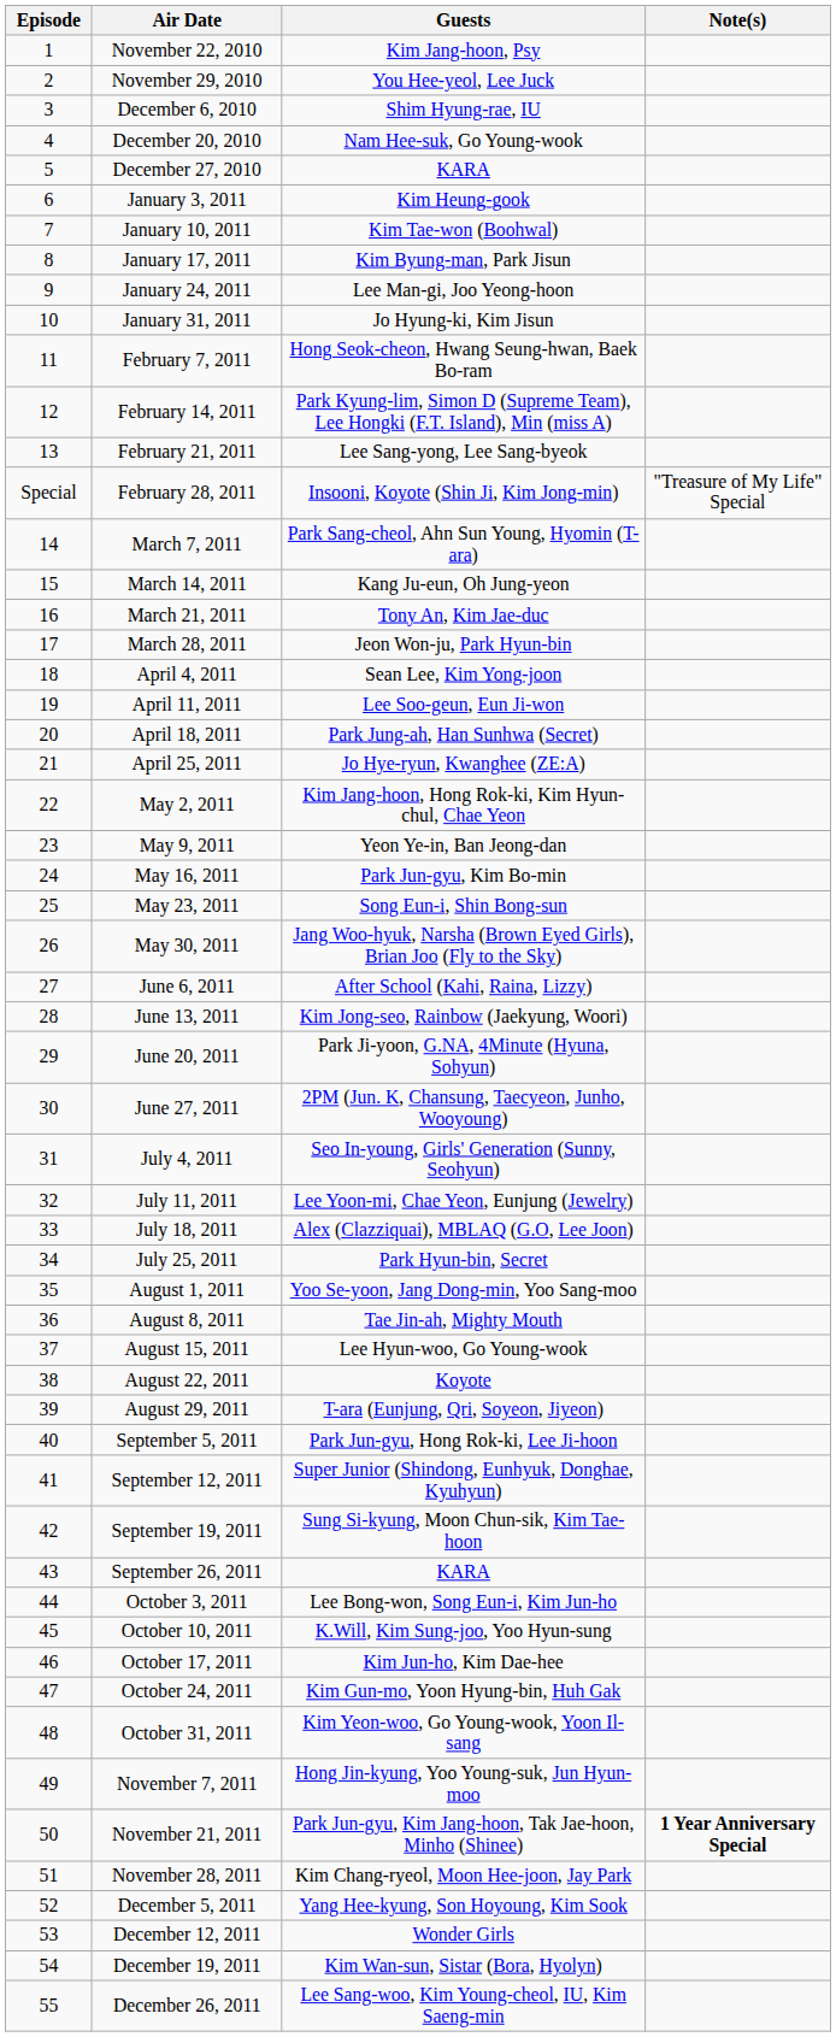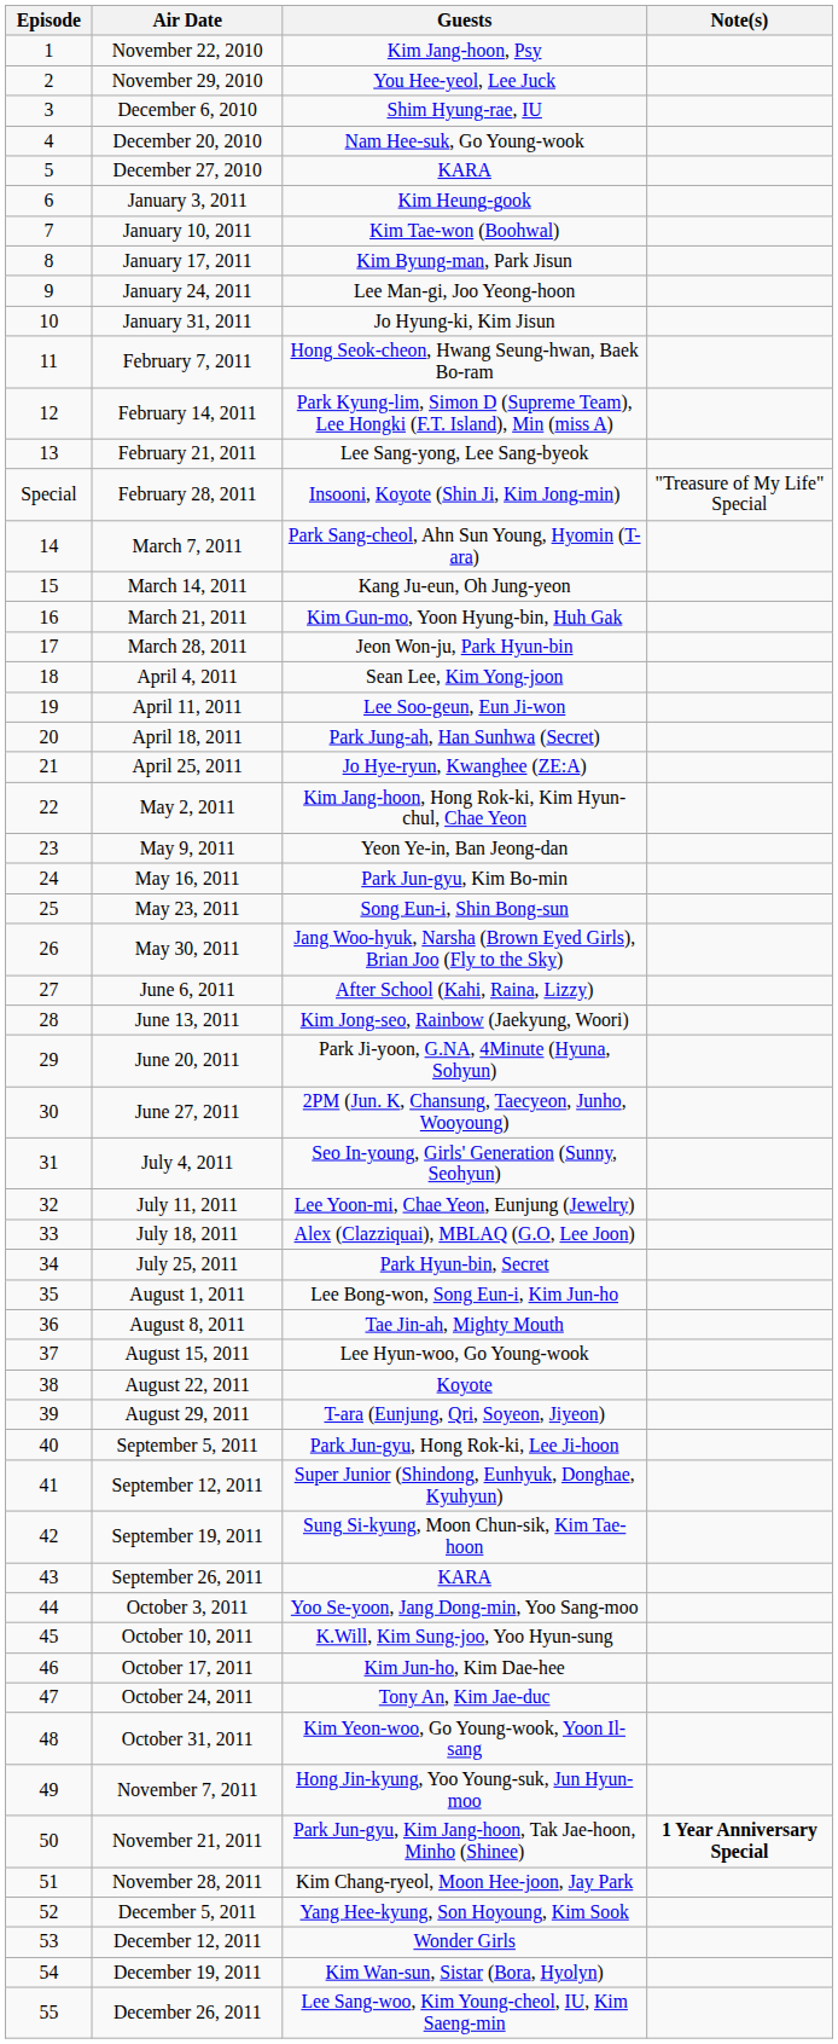 <table class="wikitable" style="text-align:center;" width="700px">
 <tr>
 <th>Episode</th>
 <th>Air Date</th>
 <th width="300">Guests</th>
 <th width="150">Note(s)</th>
 </tr>
 <tr>
 <td>1</td>
 <td>November 22, 2010</td>
 <td><a href='#'>Kim Jang-hoon</a>, <a href='#'>Psy</a></td>
 <td></td>
 </tr>
 <tr>
 <td>2</td>
 <td>November 29, 2010</td>
 <td><a href='#'>You Hee-yeol</a>, <a href='#'>Lee Juck</a></td>
 <td></td>
 </tr>
 <tr>
 <td>3</td>
 <td>December 6, 2010</td>
 <td><a href='#'>Shim Hyung-rae</a>, <a href='#'>IU</a></td>
 <td></td>
 </tr>
 <tr>
 <td>4</td>
 <td>December 20, 2010</td>
 <td><a href='#'>Nam Hee-suk</a>, Go Young-wook</td>
 <td></td>
 </tr>
 <tr>
 <td>5</td>
 <td>December 27, 2010</td>
 <td><a href='#'>KARA</a></td>
 <td></td>
 </tr>
 <tr>
 <td>6</td>
 <td>January 3, 2011</td>
 <td><a href='#'>Kim Heung-gook</a></td>
 <td></td>
 </tr>
 <tr>
 <td>7</td>
 <td>January 10, 2011</td>
 <td><a href='#'>Kim Tae-won</a> (<a href='#'>Boohwal</a>)</td>
 <td></td>
 </tr>
 <tr>
 <td>8</td>
 <td>January 17, 2011</td>
 <td><a href='#'>Kim Byung-man</a>, Park Jisun</td>
 <td></td>
 </tr>
 <tr>
 <td>9</td>
 <td>January 24, 2011</td>
 <td>Lee Man-gi, Joo Yeong-hoon</td>
 <td></td>
 </tr>
 <tr>
 <td>10</td>
 <td>January 31, 2011</td>
 <td>Jo Hyung-ki, Kim Jisun</td>
 <td></td>
 </tr>
 <tr>
 <td>11</td>
 <td>February 7, 2011</td>
 <td><a href='#'>Hong Seok-cheon</a>, Hwang Seung-hwan, Baek Bo-ram</td>
 <td></td>
 </tr>
 <tr>
 <td>12</td>
 <td>February 14, 2011</td>
 <td><a href='#'>Park Kyung-lim</a>, <a href='#'>Simon D</a> (<a href='#'>Supreme Team</a>), <a href='#'>Lee Hongki</a> (<a href='#'>F.T. Island</a>), <a href='#'>Min</a> (<a href='#'>miss A</a>)</td>
 <td></td>
 </tr>
 <tr>
 <td>13</td>
 <td>February 21, 2011</td>
 <td>Lee Sang-yong, Lee Sang-byeok</td>
 <td></td>
 </tr>
 <tr>
 <td>Special</td>
 <td>February 28, 2011</td>
 <td><a href='#'>Insooni</a>, <a href='#'>Koyote</a> (<a href='#'>Shin Ji</a>, <a href='#'>Kim Jong-min</a>)</td>
 <td>"Treasure of My Life" Special</td>
 </tr>
 <tr>
 <td>14</td>
 <td>March 7, 2011</td>
 <td><a href='#'>Park Sang-cheol</a>, Ahn Sun Young, <a href='#'>Hyomin</a> (<a href='#'>T-ara</a>)</td>
 <td></td>
 </tr>
 <tr>
 <td>15</td>
 <td>March 14, 2011</td>
 <td>Kang Ju-eun, Oh Jung-yeon</td>
 <td></td>
 </tr>
 <tr>
 <td>16</td>
 <td>March 21, 2011</td>
-<td><a href='#'>Tony An</a>, <a href='#'>Kim Jae-duc</a></td>
+<td><a href='#'>Kim Gun-mo</a>, Yoon Hyung-bin, <a href='#'>Huh Gak</a></td>
 <td></td>
 </tr>
 <tr>
 <td>17</td>
 <td>March 28, 2011</td>
 <td>Jeon Won-ju, <a href='#'>Park Hyun-bin</a></td>
 <td></td>
 </tr>
 <tr>
 <td>18</td>
 <td>April 4, 2011</td>
 <td>Sean Lee, <a href='#'>Kim Yong-joon</a></td>
 <td></td>
 </tr>
 <tr>
 <td>19</td>
 <td>April 11, 2011</td>
 <td><a href='#'>Lee Soo-geun</a>, <a href='#'>Eun Ji-won</a></td>
 <td></td>
 </tr>
 <tr>
 <td>20</td>
 <td>April 18, 2011</td>
 <td><a href='#'>Park Jung-ah</a>, <a href='#'>Han Sunhwa</a> (<a href='#'>Secret</a>)</td>
 <td></td>
 </tr>
 <tr>
 <td>21</td>
 <td>April 25, 2011</td>
 <td><a href='#'>Jo Hye-ryun</a>, <a href='#'>Kwanghee</a> (<a href='#'>ZE:A</a>)</td>
 <td></td>
 </tr>
 <tr>
 <td>22</td>
 <td>May 2, 2011</td>
 <td><a href='#'>Kim Jang-hoon</a>, Hong Rok-ki, Kim Hyun-chul, <a href='#'>Chae Yeon</a></td>
 <td></td>
 </tr>
 <tr>
 <td>23</td>
 <td>May 9, 2011</td>
 <td>Yeon Ye-in, Ban Jeong-dan</td>
 <td></td>
 </tr>
 <tr>
 <td>24</td>
 <td>May 16, 2011</td>
 <td><a href='#'>Park Jun-gyu</a>, Kim Bo-min</td>
 <td></td>
 </tr>
 <tr>
 <td>25</td>
 <td>May 23, 2011</td>
 <td><a href='#'>Song Eun-i</a>, <a href='#'>Shin Bong-sun</a></td>
 <td></td>
 </tr>
 <tr>
 <td>26</td>
 <td>May 30, 2011</td>
 <td><a href='#'>Jang Woo-hyuk</a>, <a href='#'>Narsha</a> (<a href='#'>Brown Eyed Girls</a>), <a href='#'>Brian Joo</a> (<a href='#'>Fly to the Sky</a>)</td>
 <td></td>
 </tr>
 <tr>
 <td>27</td>
 <td>June 6, 2011</td>
 <td><a href='#'>After School</a> (<a href='#'>Kahi</a>, <a href='#'>Raina</a>, <a href='#'>Lizzy</a>)</td>
 <td></td>
 </tr>
 <tr>
 <td>28</td>
 <td>June 13, 2011</td>
 <td><a href='#'>Kim Jong-seo</a>, <a href='#'>Rainbow</a> (Jaekyung, Woori)</td>
 <td></td>
 </tr>
 <tr>
 <td>29</td>
 <td>June 20, 2011</td>
 <td>Park Ji-yoon, <a href='#'>G.NA</a>, <a href='#'>4Minute</a> (<a href='#'>Hyuna</a>, <a href='#'>Sohyun</a>)</td>
 <td></td>
 </tr>
 <tr>
 <td>30</td>
 <td>June 27, 2011</td>
 <td><a href='#'>2PM</a> (<a href='#'>Jun. K</a>, <a href='#'>Chansung</a>, <a href='#'>Taecyeon</a>, <a href='#'>Junho</a>, <a href='#'>Wooyoung</a>)</td>
 <td></td>
 </tr>
 <tr>
 <td>31</td>
 <td>July 4, 2011</td>
 <td><a href='#'>Seo In-young</a>, <a href='#'>Girls' Generation</a> (<a href='#'>Sunny</a>, <a href='#'>Seohyun</a>)</td>
 <td></td>
 </tr>
 <tr>
 <td>32</td>
 <td>July 11, 2011</td>
 <td><a href='#'>Lee Yoon-mi</a>, <a href='#'>Chae Yeon</a>, Eunjung (<a href='#'>Jewelry</a>)</td>
 <td></td>
 </tr>
 <tr>
 <td>33</td>
 <td>July 18, 2011</td>
 <td><a href='#'>Alex</a> (<a href='#'>Clazziquai</a>), <a href='#'>MBLAQ</a> (<a href='#'>G.O</a>, <a href='#'>Lee Joon</a>)</td>
 <td></td>
 </tr>
 <tr>
 <td>34</td>
 <td>July 25, 2011</td>
 <td><a href='#'>Park Hyun-bin</a>, <a href='#'>Secret</a></td>
 <td></td>
 </tr>
 <tr>
 <td>35</td>
 <td>August 1, 2011</td>
-<td><a href='#'>Yoo Se-yoon</a>, <a href='#'>Jang Dong-min</a>, Yoo Sang-moo</td>
+<td>Lee Bong-won, <a href='#'>Song Eun-i</a>, <a href='#'>Kim Jun-ho</a></td>
 <td></td>
 </tr>
 <tr>
 <td>36</td>
 <td>August 8, 2011</td>
 <td><a href='#'>Tae Jin-ah</a>, <a href='#'>Mighty Mouth</a></td>
 <td></td>
 </tr>
 <tr>
 <td>37</td>
 <td>August 15, 2011</td>
 <td>Lee Hyun-woo, Go Young-wook</td>
 <td></td>
 </tr>
 <tr>
 <td>38</td>
 <td>August 22, 2011</td>
 <td><a href='#'>Koyote</a></td>
 <td></td>
 </tr>
 <tr>
 <td>39</td>
 <td>August 29, 2011</td>
 <td><a href='#'>T-ara</a> (<a href='#'>Eunjung</a>, <a href='#'>Qri</a>, <a href='#'>Soyeon</a>, <a href='#'>Jiyeon</a>)</td>
 <td></td>
 </tr>
 <tr>
 <td>40</td>
 <td>September 5, 2011</td>
 <td><a href='#'>Park Jun-gyu</a>, Hong Rok-ki, <a href='#'>Lee Ji-hoon</a></td>
 <td></td>
 </tr>
 <tr>
 <td>41</td>
 <td>September 12, 2011</td>
 <td><a href='#'>Super Junior</a> (<a href='#'>Shindong</a>, <a href='#'>Eunhyuk</a>, <a href='#'>Donghae</a>, <a href='#'>Kyuhyun</a>)</td>
 <td></td>
 </tr>
 <tr>
 <td>42</td>
 <td>September 19, 2011</td>
 <td><a href='#'>Sung Si-kyung</a>, Moon Chun-sik, <a href='#'>Kim Tae-hoon</a></td>
 <td></td>
 </tr>
 <tr>
 <td>43</td>
 <td>September 26, 2011</td>
 <td><a href='#'>KARA</a></td>
 <td></td>
 </tr>
 <tr>
 <td>44</td>
 <td>October 3, 2011</td>
-<td>Lee Bong-won, <a href='#'>Song Eun-i</a>, <a href='#'>Kim Jun-ho</a></td>
+<td><a href='#'>Yoo Se-yoon</a>, <a href='#'>Jang Dong-min</a>, Yoo Sang-moo</td>
 <td></td>
 </tr>
 <tr>
 <td>45</td>
 <td>October 10, 2011</td>
 <td><a href='#'>K.Will</a>, <a href='#'>Kim Sung-joo</a>, Yoo Hyun-sung</td>
 <td></td>
 </tr>
 <tr>
 <td>46</td>
 <td>October 17, 2011</td>
 <td><a href='#'>Kim Jun-ho</a>, Kim Dae-hee</td>
 <td></td>
 </tr>
 <tr>
 <td>47</td>
 <td>October 24, 2011</td>
-<td><a href='#'>Kim Gun-mo</a>, Yoon Hyung-bin, <a href='#'>Huh Gak</a></td>
+<td><a href='#'>Tony An</a>, <a href='#'>Kim Jae-duc</a></td>
 <td></td>
 </tr>
 <tr>
 <td>48</td>
 <td>October 31, 2011</td>
 <td><a href='#'>Kim Yeon-woo</a>, Go Young-wook, <a href='#'>Yoon Il-sang</a></td>
 <td></td>
 </tr>
 <tr>
 <td>49</td>
 <td>November 7, 2011</td>
 <td><a href='#'>Hong Jin-kyung</a>, Yoo Young-suk, <a href='#'>Jun Hyun-moo</a></td>
 <td></td>
 </tr>
 <tr>
 <td>50</td>
 <td>November 21, 2011</td>
 <td><a href='#'>Park Jun-gyu</a>, <a href='#'>Kim Jang-hoon</a>, Tak Jae-hoon, <a href='#'>Minho</a> (<a href='#'>Shinee</a>)</td>
 <td><strong>1 Year Anniversary Special</strong></td>
 </tr>
 <tr>
 <td>51</td>
 <td>November 28, 2011</td>
 <td>Kim Chang-ryeol, <a href='#'>Moon Hee-joon</a>, <a href='#'>Jay Park</a></td>
 <td></td>
 </tr>
 <tr>
 <td>52</td>
 <td>December 5, 2011</td>
 <td><a href='#'>Yang Hee-kyung</a>, <a href='#'>Son Hoyoung</a>, <a href='#'>Kim Sook</a></td>
 <td></td>
 </tr>
 <tr>
 <td>53</td>
 <td>December 12, 2011</td>
 <td><a href='#'>Wonder Girls</a></td>
 <td></td>
 </tr>
 <tr>
 <td>54</td>
 <td>December 19, 2011</td>
 <td><a href='#'>Kim Wan-sun</a>, <a href='#'>Sistar</a> (<a href='#'>Bora</a>, <a href='#'>Hyolyn</a>)</td>
 <td></td>
 </tr>
 <tr>
 <td>55</td>
 <td>December 26, 2011</td>
 <td><a href='#'>Lee Sang-woo</a>, <a href='#'>Kim Young-cheol</a>, <a href='#'>IU</a>, <a href='#'>Kim Saeng-min</a></td>
 <td></td>
 </tr>
 </table>
